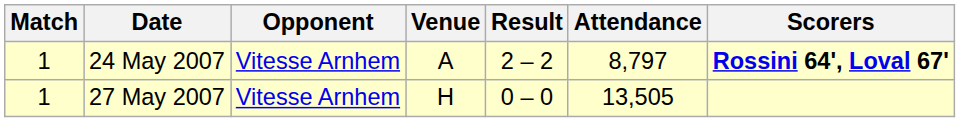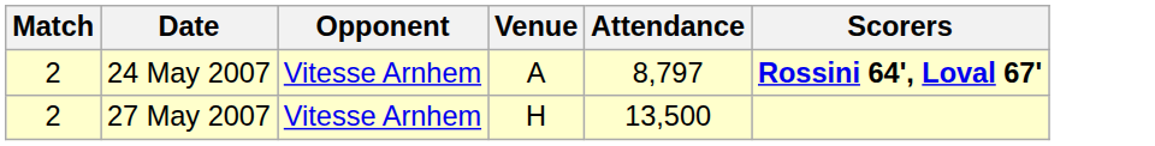 <table class="wikitable" style="font-size:100%; text-align:center">
 <tr>
 <th>Match</th>
 <th>Date</th>
 <th>Opponent</th>
 <th>Venue</th>
-<th>Result</th>
 <th>Attendance</th>
 <th>Scorers</th>
 </tr>
 <tr style="background-color: #FFFFCC;">
-<td>1</td>
+<td>2</td>
 <td>24 May 2007</td>
 <td><a href='#'>Vitesse Arnhem</a></td>
 <td>A</td>
-<td>2 – 2</td>
 <td>8,797</td>
 <td><strong><a href='#'>Rossini</a> 64', <a href='#'>Loval</a> 67'</strong></td>
 </tr>
 <tr style="background-color: #FFFFCC;">
-<td>1</td>
+<td>2</td>
 <td>27 May 2007</td>
 <td><a href='#'>Vitesse Arnhem</a></td>
 <td>H</td>
-<td>0 – 0</td>
-<td>13,505</td>
+<td>13,500</td>
 <td></td>
 </tr>
 </table>
